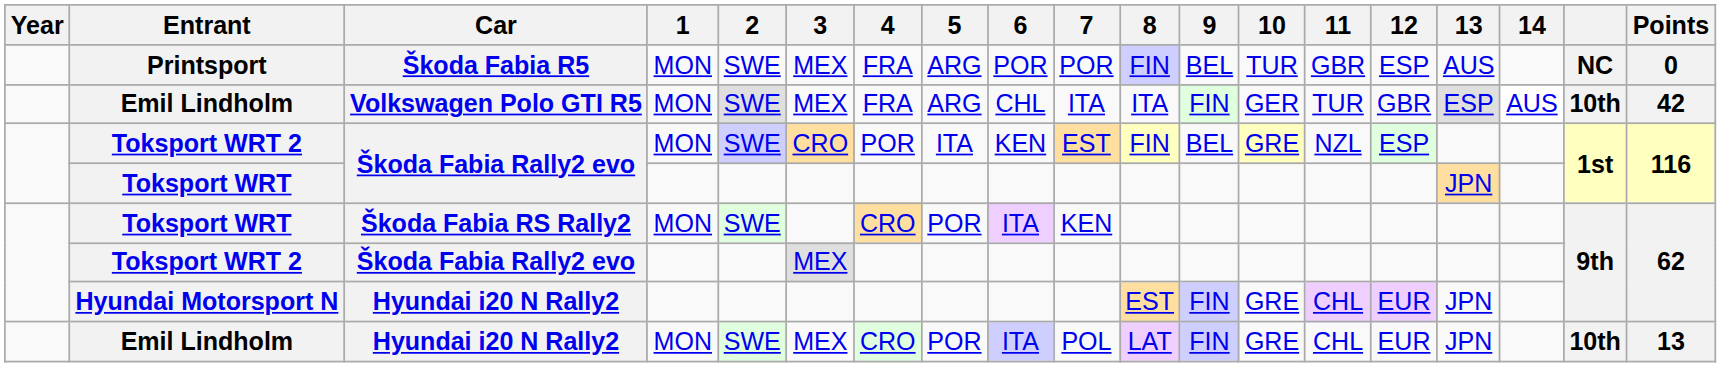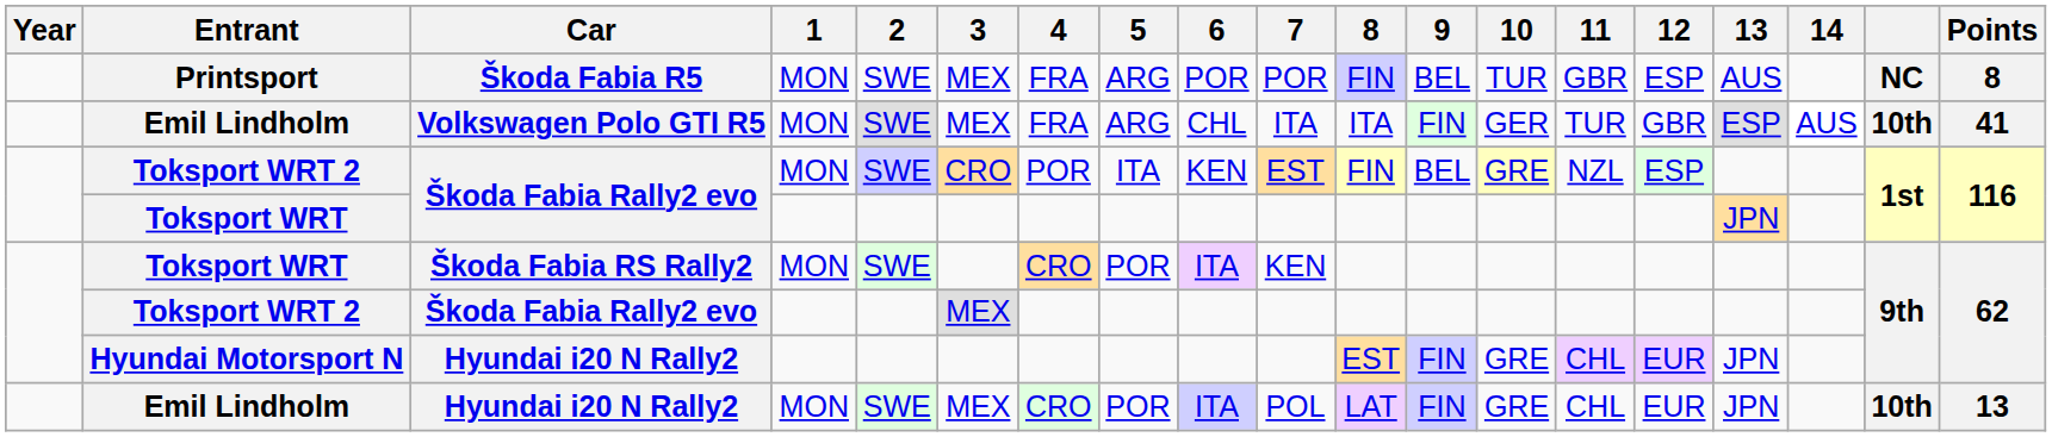 <table class="wikitable" style="text-align:center; font-size:90%">
 <tr>
 <th>Year</th>
 <th>Entrant</th>
 <th>Car</th>
 <th>1</th>
 <th>2</th>
 <th>3</th>
 <th>4</th>
 <th>5</th>
 <th>6</th>
 <th>7</th>
 <th>8</th>
 <th>9</th>
 <th>10</th>
 <th>11</th>
 <th>12</th>
 <th>13</th>
 <th>14</th>
 <th></th>
 <th>Points</th>
 </tr>
 <tr>
 <td></td>
 <th>Printsport</th>
 <th><a href='#'>Škoda Fabia R5</a></th>
 <td><a href='#'>MON</a></td>
 <td><a href='#'>SWE</a></td>
 <td><a href='#'>MEX</a></td>
 <td><a href='#'>FRA</a></td>
 <td><a href='#'>ARG</a></td>
 <td><a href='#'>POR</a></td>
 <td><a href='#'>POR</a></td>
 <td style="background:#CFCFFF"><a href='#'>FIN</a><br></td>
 <td><a href='#'>BEL</a></td>
 <td><a href='#'>TUR</a></td>
 <td><a href='#'>GBR</a></td>
 <td><a href='#'>ESP</a></td>
 <td><a href='#'>AUS</a></td>
 <td></td>
 <th>NC</th>
-<th>0</th>
+<th>8</th>
 </tr>
 <tr>
 <td></td>
 <th>Emil Lindholm</th>
 <th><a href='#'>Volkswagen Polo GTI R5</a></th>
 <td><a href='#'>MON</a></td>
 <td style="background:#DFDFDF"><a href='#'>SWE</a><br></td>
 <td><a href='#'>MEX</a></td>
 <td><a href='#'>FRA</a></td>
 <td><a href='#'>ARG</a></td>
 <td><a href='#'>CHL</a></td>
 <td><a href='#'>ITA</a></td>
 <td><a href='#'>ITA</a></td>
 <td style="background:#DFFFDF"><a href='#'>FIN</a><br></td>
 <td><a href='#'>GER</a></td>
 <td><a href='#'>TUR</a></td>
 <td><a href='#'>GBR</a></td>
 <td style="background:#DFDFDF"><a href='#'>ESP</a><br></td>
 <td style="background:white"><a href='#'>AUS</a><br></td>
 <th>10th</th>
-<th>42</th>
+<th>41</th>
 </tr>
 <tr>
 <td rowspan="2"></td>
 <th><a href='#'>Toksport WRT 2</a></th>
 <th rowspan="2"><a href='#'>Škoda Fabia Rally2 evo</a></th>
 <td><a href='#'>MON</a></td>
 <td style="background:#CFCFFF"><a href='#'>SWE</a><br></td>
 <td style="background:#FFDF9F"><a href='#'>CRO</a><br></td>
 <td><a href='#'>POR</a></td>
 <td><a href='#'>ITA</a></td>
 <td><a href='#'>KEN</a></td>
 <td style="background:#FFDF9F"><a href='#'>EST</a><br></td>
 <td style="background:#FFFFBF"><a href='#'>FIN</a><br></td>
 <td><a href='#'>BEL</a></td>
 <td style="background:#FFFFBF"><a href='#'>GRE</a><br></td>
 <td><a href='#'>NZL</a></td>
 <td style="background:#DFFFDF"><a href='#'>ESP</a><br></td>
 <td></td>
 <td></td>
 <th rowspan="2" style="background:#FFFFBF">1st</th>
 <th rowspan="2" style="background:#FFFFBF">116</th>
 </tr>
 <tr>
 <th><a href='#'>Toksport WRT</a></th>
 <td></td>
 <td></td>
 <td></td>
 <td></td>
 <td></td>
 <td></td>
 <td></td>
 <td></td>
 <td></td>
 <td></td>
 <td></td>
 <td></td>
 <td style="background:#FFDF9F"><a href='#'>JPN</a><br></td>
 <td></td>
 </tr>
 <tr>
 <td rowspan="3"></td>
 <th><a href='#'>Toksport WRT</a></th>
 <th><a href='#'>Škoda Fabia RS Rally2</a></th>
 <td><a href='#'>MON</a></td>
 <td style="background:#DFFFDF"><a href='#'>SWE</a><br></td>
 <td></td>
 <td style="background:#FFDF9F"><a href='#'>CRO</a><br></td>
 <td><a href='#'>POR</a></td>
 <td style="background:#EFCFFF"><a href='#'>ITA</a><br></td>
 <td><a href='#'>KEN</a></td>
 <td></td>
 <td></td>
 <td></td>
 <td></td>
 <td></td>
 <td></td>
 <td></td>
 <th rowspan="3">9th</th>
 <th rowspan="3">62</th>
 </tr>
 <tr>
 <th><a href='#'>Toksport WRT 2</a></th>
 <th><a href='#'>Škoda Fabia Rally2 evo</a></th>
 <td></td>
 <td></td>
 <td style="background:#DFDFDF"><a href='#'>MEX</a><br></td>
 <td></td>
 <td></td>
 <td></td>
 <td></td>
 <td></td>
 <td></td>
 <td></td>
 <td></td>
 <td></td>
 <td></td>
 <td></td>
 </tr>
 <tr>
 <th><a href='#'>Hyundai Motorsport N</a></th>
 <th><a href='#'>Hyundai i20 N Rally2</a></th>
 <td></td>
 <td></td>
 <td></td>
 <td></td>
 <td></td>
 <td></td>
 <td></td>
 <td style="background:#FFDF9F"><a href='#'>EST</a><br></td>
 <td style="background:#CFCFFF"><a href='#'>FIN</a><br></td>
 <td><a href='#'>GRE</a></td>
 <td style="background:#EFCFFF"><a href='#'>CHL</a><br></td>
 <td style="background:#EFCFFF"><a href='#'>EUR</a><br></td>
 <td><a href='#'>JPN</a></td>
 <td></td>
 </tr>
 <tr>
 <td></td>
 <th>Emil Lindholm</th>
 <th><a href='#'>Hyundai i20 N Rally2</a></th>
 <td><a href='#'>MON</a></td>
 <td style="background:#DFFFDF;"><a href='#'>SWE</a><br></td>
 <td><a href='#'>MEX</a></td>
 <td style="background:#DFFFDF;"><a href='#'>CRO</a><br></td>
 <td><a href='#'>POR</a></td>
 <td style="background:#CFCFFF;"><a href='#'>ITA</a><br></td>
 <td><a href='#'>POL</a></td>
 <td style="background:#EFCFFF;"><a href='#'>LAT</a><br></td>
 <td style="background:#CFCFFF;"><a href='#'>FIN</a><br></td>
 <td><a href='#'>GRE</a></td>
 <td><a href='#'>CHL</a></td>
 <td><a href='#'>EUR</a></td>
 <td><a href='#'>JPN</a></td>
 <td></td>
 <th>10th</th>
 <th>13</th>
 </tr>
 </table>
